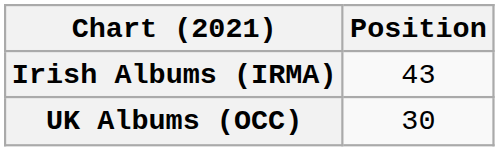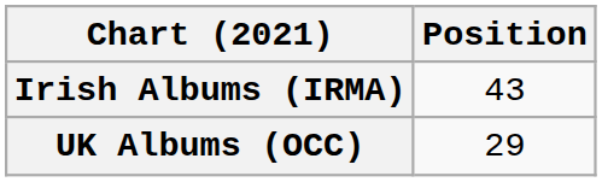 <table class="wikitable plainrowheaders" style="text-align:center">
 <tr>
 <th>Chart (2021)</th>
 <th>Position</th>
 </tr>
 <tr>
 <th scope="row">Irish Albums (IRMA)</th>
 <td>43</td>
 </tr>
 <tr>
 <th scope="row">UK Albums (OCC)</th>
-<td>30</td>
+<td>29</td>
 </tr>
 </table>
